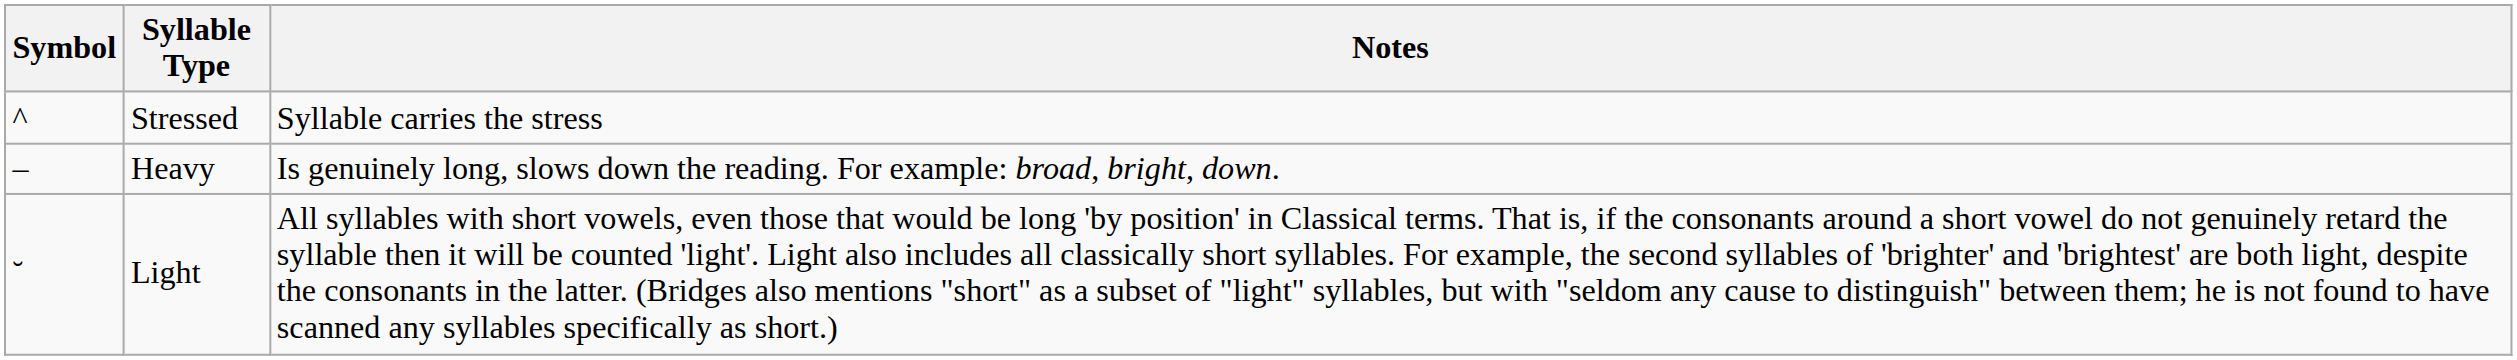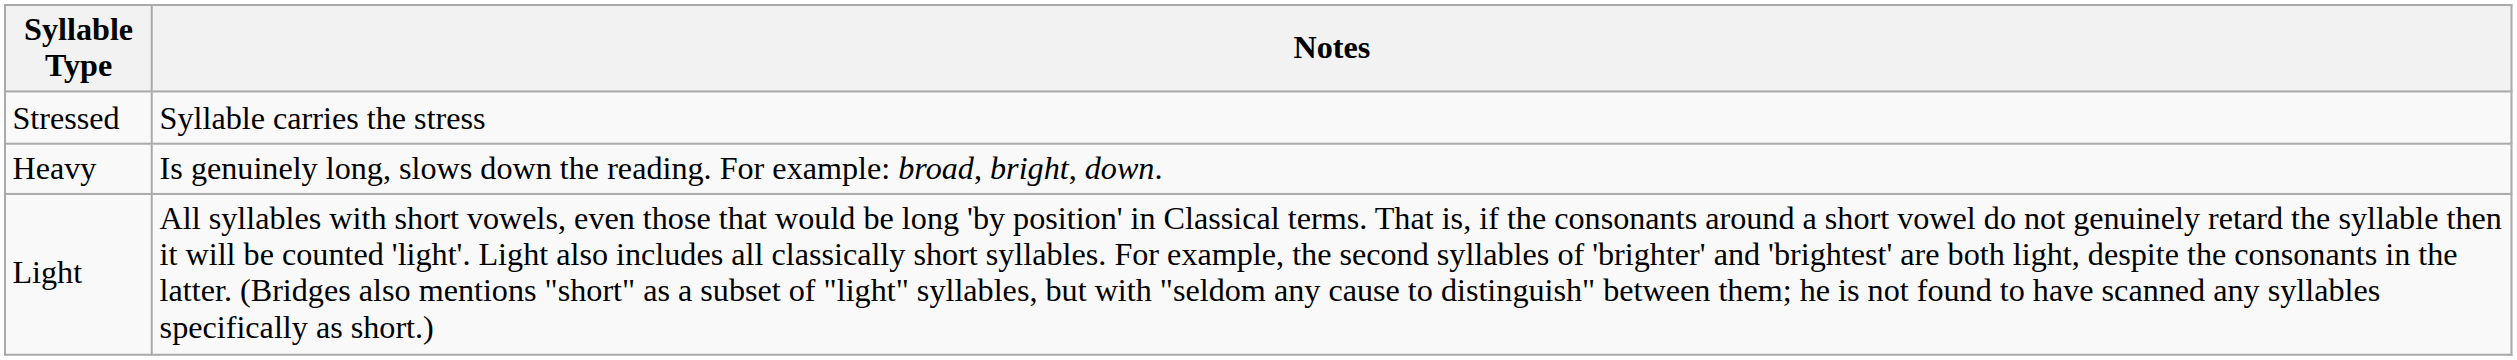 <table class="wikitable">
 <tr>
-<th>Symbol</th>
 <th>Syllable Type</th>
 <th>Notes</th>
 </tr>
 <tr>
-<td>^</td>
 <td>Stressed</td>
 <td>Syllable carries the stress</td>
 </tr>
 <tr>
-<td>–</td>
 <td>Heavy</td>
 <td>Is genuinely long, slows down the reading. For example: <em>broad</em>, <em>bright</em>, <em>down</em>.</td>
 </tr>
 <tr>
-<td>˘</td>
 <td>Light</td>
 <td>All syllables with short vowels, even those that would be long 'by position' in Classical terms. That is, if the consonants around a short vowel do not genuinely retard the syllable then it will be counted 'light'. Light also includes all classically short syllables. For example, the second syllables of 'brighter' and 'brightest' are both light, despite the consonants in the latter. (Bridges also mentions "short" as a subset of "light" syllables, but with "seldom any cause to distinguish" between them; he is not found to have scanned any syllables specifically as short.)</td>
 </tr>
 </table>
